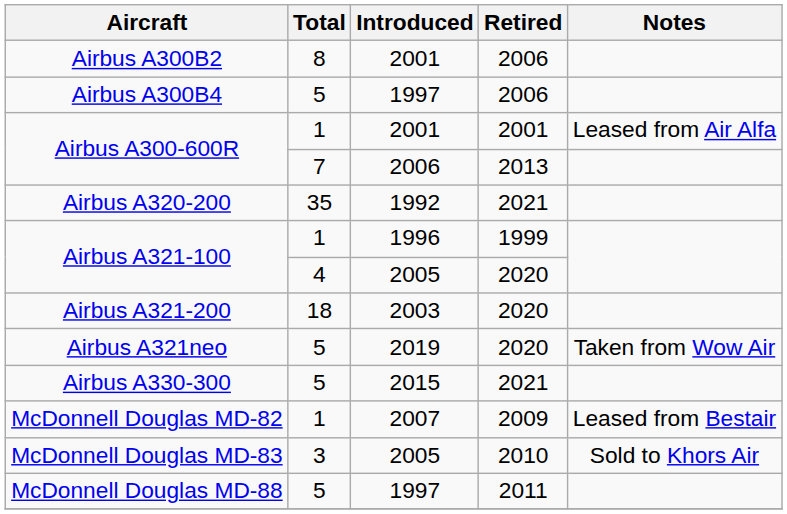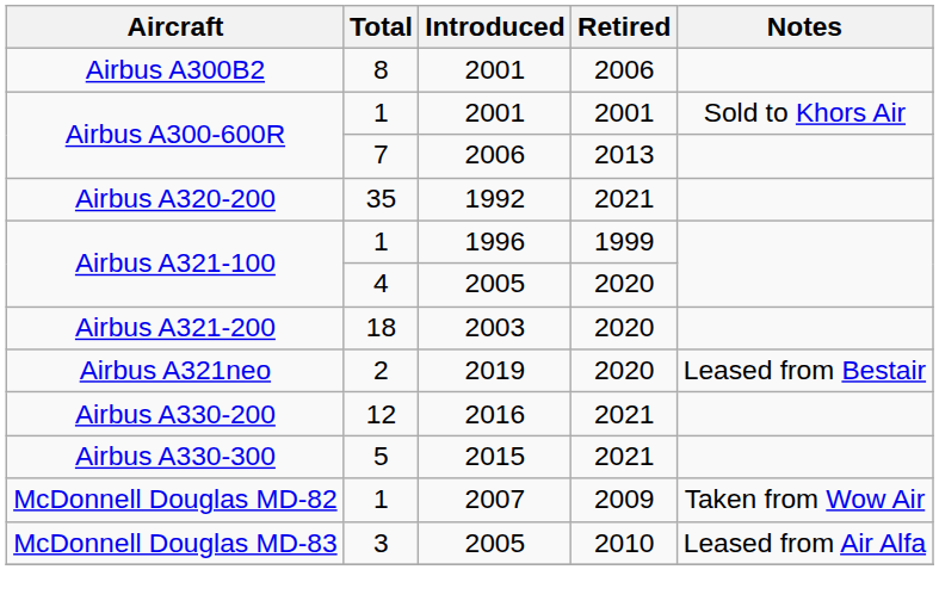 <table class="wikitable" style="margin:1em auto; text-align:center;">
 <tr>
 <th>Aircraft</th>
 <th>Total</th>
 <th>Introduced</th>
 <th>Retired</th>
 <th>Notes</th>
 </tr>
 <tr>
 <td><a href='#'>Airbus A300B2</a></td>
 <td>8</td>
 <td>2001</td>
 <td>2006</td>
 <td></td>
 </tr>
 <tr>
-<td><a href='#'>Airbus A300B4</a></td>
-<td>5</td>
-<td>1997</td>
-<td>2006</td>
-<td></td>
-</tr>
-<tr>
 <td rowspan=2><a href='#'>Airbus A300-600R</a></td>
 <td>1</td>
 <td>2001</td>
 <td>2001</td>
-<td>Leased from <a href='#'>Air Alfa</a></td>
+<td>Sold to <a href='#'>Khors Air</a></td>
 </tr>
 <tr>
 <td>7</td>
 <td>2006</td>
 <td>2013</td>
 <td></td>
 </tr>
 <tr>
 <td><a href='#'>Airbus A320-200</a></td>
 <td>35</td>
 <td>1992</td>
 <td>2021</td>
 <td></td>
 </tr>
 <tr>
 <td rowspan=2><a href='#'>Airbus A321-100</a></td>
 <td>1</td>
 <td>1996</td>
 <td>1999</td>
 <td rowspan=2></td>
 </tr>
 <tr>
 <td>4</td>
 <td>2005</td>
 <td>2020</td>
 </tr>
 <tr>
 <td><a href='#'>Airbus A321-200</a></td>
 <td>18</td>
 <td>2003</td>
 <td>2020</td>
 <td></td>
 </tr>
 <tr>
 <td><a href='#'>Airbus A321neo</a></td>
-<td>5</td>
+<td>2</td>
 <td>2019</td>
 <td>2020</td>
-<td>Taken from <a href='#'>Wow Air</a></td>
+<td>Leased from <a href='#'>Bestair</a></td>
+</tr>
+<tr>
+<td><a href='#'>Airbus A330-200</a></td>
+<td>12</td>
+<td>2016</td>
+<td>2021</td>
+<td></td>
 </tr>
 <tr>
 <td><a href='#'>Airbus A330-300</a></td>
 <td>5</td>
 <td>2015</td>
 <td>2021</td>
 <td></td>
 </tr>
 <tr>
 <td><a href='#'>McDonnell Douglas MD-82</a></td>
 <td>1</td>
 <td>2007</td>
 <td>2009</td>
-<td>Leased from <a href='#'>Bestair</a></td>
+<td>Taken from <a href='#'>Wow Air</a></td>
 </tr>
 <tr>
 <td><a href='#'>McDonnell Douglas MD-83</a></td>
 <td>3</td>
 <td>2005</td>
 <td>2010</td>
-<td>Sold to <a href='#'>Khors Air</a></td>
-</tr>
-<tr>
-<td><a href='#'>McDonnell Douglas MD-88</a></td>
-<td>5</td>
-<td>1997</td>
-<td>2011</td>
-<td></td>
+<td>Leased from <a href='#'>Air Alfa</a></td>
 </tr>
 <tr>
 </tr>
 </table>
